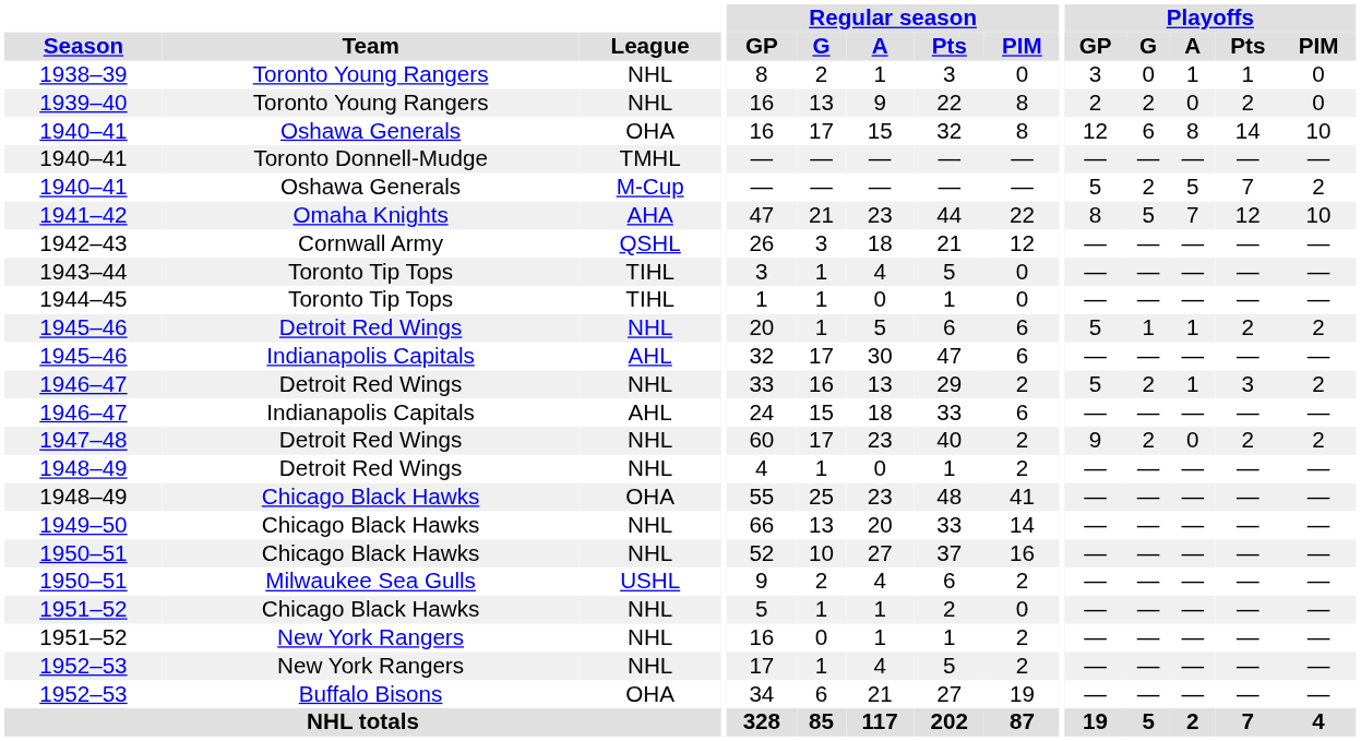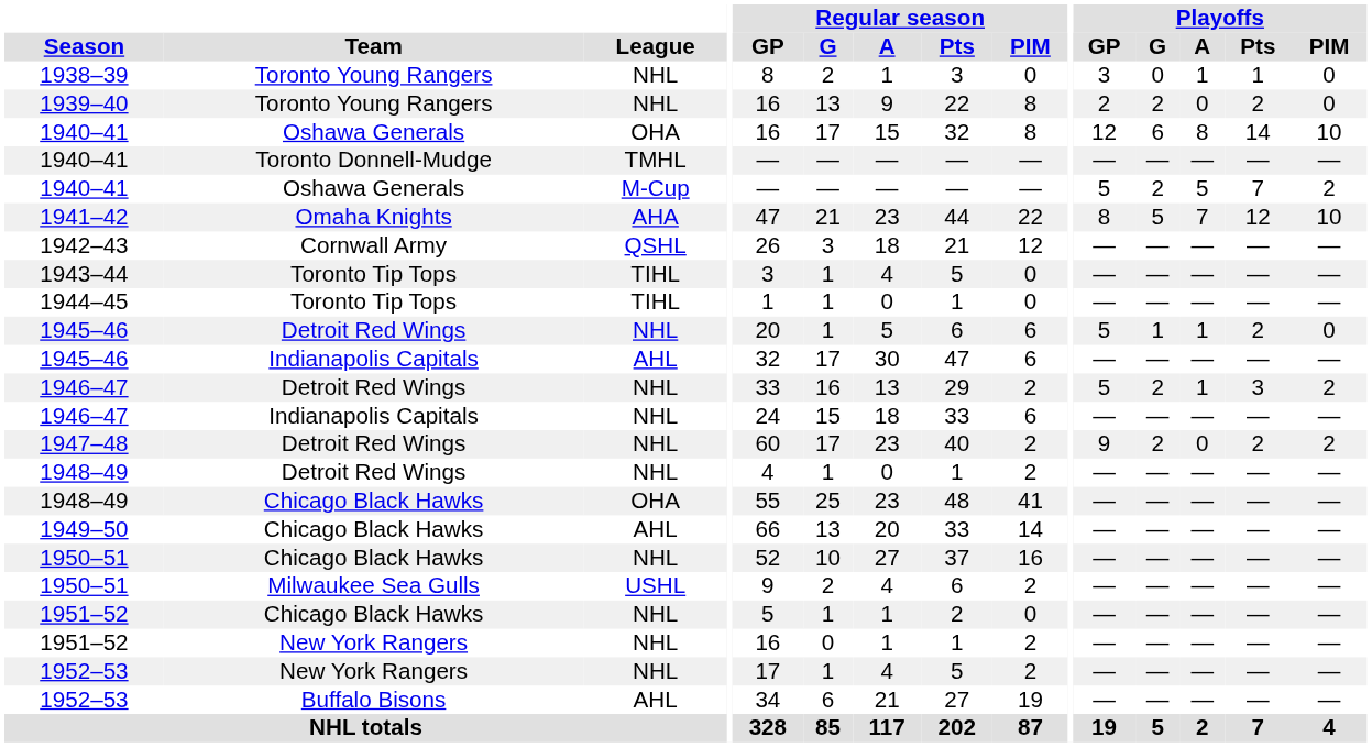 <table border="0" cellpadding="1" cellspacing="0" style="text-align:center; width:60em">
 <tr bgcolor="#e0e0e0">
 <th colspan="3" bgcolor="#ffffff"></th>
 <th rowspan="100" bgcolor="#ffffff"></th>
 <th colspan="5"><a href='#'>Regular season</a></th>
 <th rowspan="100" bgcolor="#ffffff"></th>
 <th colspan="5"><a href='#'>Playoffs</a></th>
 </tr>
 <tr bgcolor="#e0e0e0">
 <th><a href='#'>Season</a></th>
 <th>Team</th>
 <th>League</th>
 <th>GP</th>
 <th><a href='#'>G</a></th>
 <th><a href='#'>A</a></th>
 <th><a href='#'>Pts</a></th>
 <th><a href='#'>PIM</a></th>
 <th>GP</th>
 <th>G</th>
 <th>A</th>
 <th>Pts</th>
 <th>PIM</th>
 </tr>
 <tr>
 <td><a href='#'>1938–39</a></td>
 <td><a href='#'>Toronto Young Rangers</a></td>
 <td>NHL</td>
 <td>8</td>
 <td>2</td>
 <td>1</td>
 <td>3</td>
 <td>0</td>
 <td>3</td>
 <td>0</td>
 <td>1</td>
 <td>1</td>
 <td>0</td>
 </tr>
 <tr bgcolor="#f0f0f0">
 <td><a href='#'>1939–40</a></td>
 <td>Toronto Young Rangers</td>
 <td>NHL</td>
 <td>16</td>
 <td>13</td>
 <td>9</td>
 <td>22</td>
 <td>8</td>
 <td>2</td>
 <td>2</td>
 <td>0</td>
 <td>2</td>
 <td>0</td>
 </tr>
 <tr>
 <td><a href='#'>1940–41</a></td>
 <td><a href='#'>Oshawa Generals</a></td>
 <td>OHA</td>
 <td>16</td>
 <td>17</td>
 <td>15</td>
 <td>32</td>
 <td>8</td>
 <td>12</td>
 <td>6</td>
 <td>8</td>
 <td>14</td>
 <td>10</td>
 </tr>
 <tr bgcolor="#f0f0f0">
 <td>1940–41</td>
 <td>Toronto Donnell-Mudge</td>
 <td>TMHL</td>
 <td>—</td>
 <td>—</td>
 <td>—</td>
 <td>—</td>
 <td>—</td>
 <td>—</td>
 <td>—</td>
 <td>—</td>
 <td>—</td>
 <td>—</td>
 </tr>
 <tr>
 <td><a href='#'>1940–41</a></td>
 <td>Oshawa Generals</td>
 <td><a href='#'>M-Cup</a></td>
 <td>—</td>
 <td>—</td>
 <td>—</td>
 <td>—</td>
 <td>—</td>
 <td>5</td>
 <td>2</td>
 <td>5</td>
 <td>7</td>
 <td>2</td>
 </tr>
 <tr bgcolor="#f0f0f0">
 <td><a href='#'>1941–42</a></td>
 <td><a href='#'>Omaha Knights</a></td>
 <td><a href='#'>AHA</a></td>
 <td>47</td>
 <td>21</td>
 <td>23</td>
 <td>44</td>
 <td>22</td>
 <td>8</td>
 <td>5</td>
 <td>7</td>
 <td>12</td>
 <td>10</td>
 </tr>
 <tr>
 <td>1942–43</td>
 <td>Cornwall Army</td>
 <td><a href='#'>QSHL</a></td>
 <td>26</td>
 <td>3</td>
 <td>18</td>
 <td>21</td>
 <td>12</td>
 <td>—</td>
 <td>—</td>
 <td>—</td>
 <td>—</td>
 <td>—</td>
 </tr>
 <tr bgcolor="#f0f0f0">
 <td>1943–44</td>
 <td>Toronto Tip Tops</td>
 <td>TIHL</td>
 <td>3</td>
 <td>1</td>
 <td>4</td>
 <td>5</td>
 <td>0</td>
 <td>—</td>
 <td>—</td>
 <td>—</td>
 <td>—</td>
 <td>—</td>
 </tr>
 <tr>
 <td>1944–45</td>
 <td>Toronto Tip Tops</td>
 <td>TIHL</td>
 <td>1</td>
 <td>1</td>
 <td>0</td>
 <td>1</td>
 <td>0</td>
 <td>—</td>
 <td>—</td>
 <td>—</td>
 <td>—</td>
 <td>—</td>
 </tr>
 <tr bgcolor="#f0f0f0">
 <td><a href='#'>1945–46</a></td>
 <td><a href='#'>Detroit Red Wings</a></td>
 <td><a href='#'>NHL</a></td>
 <td>20</td>
 <td>1</td>
 <td>5</td>
 <td>6</td>
 <td>6</td>
 <td>5</td>
 <td>1</td>
 <td>1</td>
 <td>2</td>
-<td>2</td>
+<td>0</td>
 </tr>
 <tr>
 <td><a href='#'>1945–46</a></td>
 <td><a href='#'>Indianapolis Capitals</a></td>
 <td><a href='#'>AHL</a></td>
 <td>32</td>
 <td>17</td>
 <td>30</td>
 <td>47</td>
 <td>6</td>
 <td>—</td>
 <td>—</td>
 <td>—</td>
 <td>—</td>
 <td>—</td>
 </tr>
 <tr bgcolor="#f0f0f0">
 <td><a href='#'>1946–47</a></td>
 <td>Detroit Red Wings</td>
 <td>NHL</td>
 <td>33</td>
 <td>16</td>
 <td>13</td>
 <td>29</td>
 <td>2</td>
 <td>5</td>
 <td>2</td>
 <td>1</td>
 <td>3</td>
 <td>2</td>
 </tr>
 <tr>
 <td><a href='#'>1946–47</a></td>
 <td>Indianapolis Capitals</td>
-<td>AHL</td>
+<td>NHL</td>
 <td>24</td>
 <td>15</td>
 <td>18</td>
 <td>33</td>
 <td>6</td>
 <td>—</td>
 <td>—</td>
 <td>—</td>
 <td>—</td>
 <td>—</td>
 </tr>
 <tr bgcolor="#f0f0f0">
 <td><a href='#'>1947–48</a></td>
 <td>Detroit Red Wings</td>
 <td>NHL</td>
 <td>60</td>
 <td>17</td>
 <td>23</td>
 <td>40</td>
 <td>2</td>
 <td>9</td>
 <td>2</td>
 <td>0</td>
 <td>2</td>
 <td>2</td>
 </tr>
 <tr>
 <td><a href='#'>1948–49</a></td>
 <td>Detroit Red Wings</td>
 <td>NHL</td>
 <td>4</td>
 <td>1</td>
 <td>0</td>
 <td>1</td>
 <td>2</td>
 <td>—</td>
 <td>—</td>
 <td>—</td>
 <td>—</td>
 <td>—</td>
 </tr>
 <tr bgcolor="#f0f0f0">
 <td>1948–49</td>
 <td><a href='#'>Chicago Black Hawks</a></td>
 <td>OHA</td>
 <td>55</td>
 <td>25</td>
 <td>23</td>
 <td>48</td>
 <td>41</td>
 <td>—</td>
 <td>—</td>
 <td>—</td>
 <td>—</td>
 <td>—</td>
 </tr>
 <tr>
 <td><a href='#'>1949–50</a></td>
 <td>Chicago Black Hawks</td>
-<td>NHL</td>
+<td>AHL</td>
 <td>66</td>
 <td>13</td>
 <td>20</td>
 <td>33</td>
 <td>14</td>
 <td>—</td>
 <td>—</td>
 <td>—</td>
 <td>—</td>
 <td>—</td>
 </tr>
 <tr bgcolor="#f0f0f0">
 <td><a href='#'>1950–51</a></td>
 <td>Chicago Black Hawks</td>
 <td>NHL</td>
 <td>52</td>
 <td>10</td>
 <td>27</td>
 <td>37</td>
 <td>16</td>
 <td>—</td>
 <td>—</td>
 <td>—</td>
 <td>—</td>
 <td>—</td>
 </tr>
 <tr>
 <td><a href='#'>1950–51</a></td>
 <td><a href='#'>Milwaukee Sea Gulls</a></td>
 <td><a href='#'>USHL</a></td>
 <td>9</td>
 <td>2</td>
 <td>4</td>
 <td>6</td>
 <td>2</td>
 <td>—</td>
 <td>—</td>
 <td>—</td>
 <td>—</td>
 <td>—</td>
 </tr>
 <tr bgcolor="#f0f0f0">
 <td><a href='#'>1951–52</a></td>
 <td>Chicago Black Hawks</td>
 <td>NHL</td>
 <td>5</td>
 <td>1</td>
 <td>1</td>
 <td>2</td>
 <td>0</td>
 <td>—</td>
 <td>—</td>
 <td>—</td>
 <td>—</td>
 <td>—</td>
 </tr>
 <tr>
 <td>1951–52</td>
 <td><a href='#'>New York Rangers</a></td>
 <td>NHL</td>
 <td>16</td>
 <td>0</td>
 <td>1</td>
 <td>1</td>
 <td>2</td>
 <td>—</td>
 <td>—</td>
 <td>—</td>
 <td>—</td>
 <td>—</td>
 </tr>
 <tr bgcolor="#f0f0f0">
 <td><a href='#'>1952–53</a></td>
 <td>New York Rangers</td>
 <td>NHL</td>
 <td>17</td>
 <td>1</td>
 <td>4</td>
 <td>5</td>
 <td>2</td>
 <td>—</td>
 <td>—</td>
 <td>—</td>
 <td>—</td>
 <td>—</td>
 </tr>
 <tr>
 <td><a href='#'>1952–53</a></td>
 <td><a href='#'>Buffalo Bisons</a></td>
-<td>OHA</td>
+<td>AHL</td>
 <td>34</td>
 <td>6</td>
 <td>21</td>
 <td>27</td>
 <td>19</td>
 <td>—</td>
 <td>—</td>
 <td>—</td>
 <td>—</td>
 <td>—</td>
 </tr>
 <tr bgcolor="#e0e0e0">
 <th colspan="3">NHL totals</th>
 <th>328</th>
 <th>85</th>
 <th>117</th>
 <th>202</th>
 <th>87</th>
 <th>19</th>
 <th>5</th>
 <th>2</th>
 <th>7</th>
 <th>4</th>
 </tr>
 </table>
